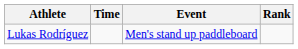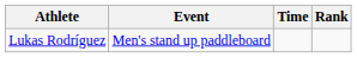 <table class=wikitable style=font-size:90%;text-align:center>
 <tr>
 <th>Athlete</th>
+<th>Event</th>
 <th>Time</th>
-<th>Event</th>
 <th>Rank</th>
 </tr>
 <tr>
 <td align=left><a href='#'>Lukas Rodríguez</a></td>
+<td align=left><a href='#'>Men's stand up paddleboard</a></td>
 <td></td>
-<td align=left><a href='#'>Men's stand up paddleboard</a></td>
 <td></td>
 </tr>
 </table>
